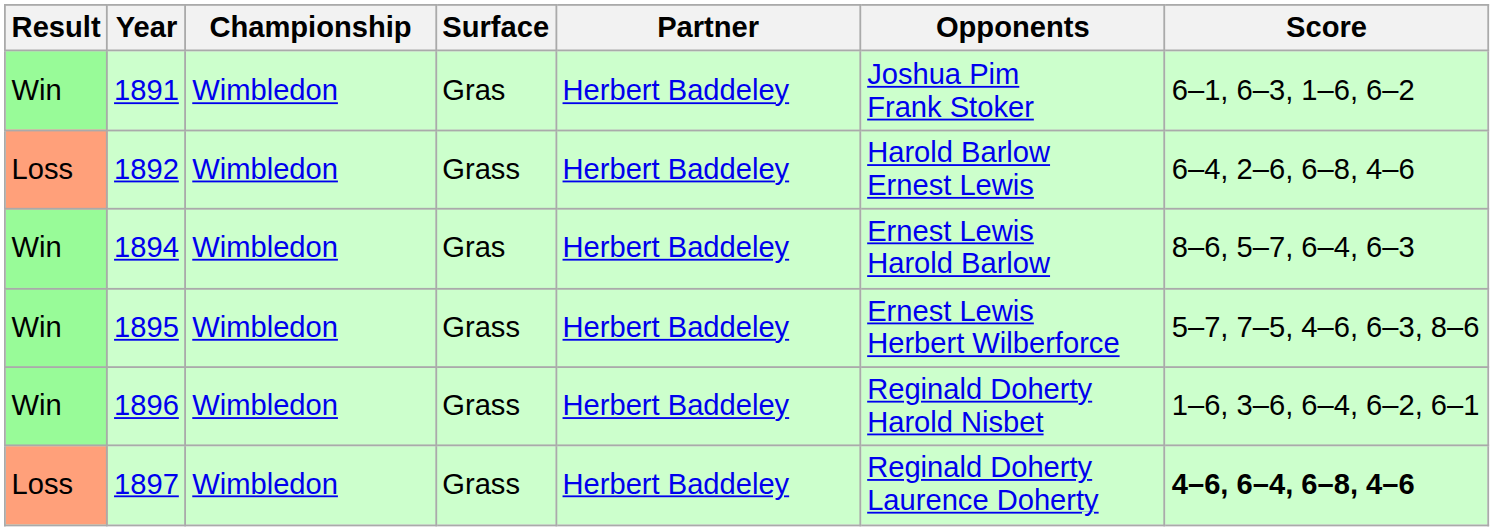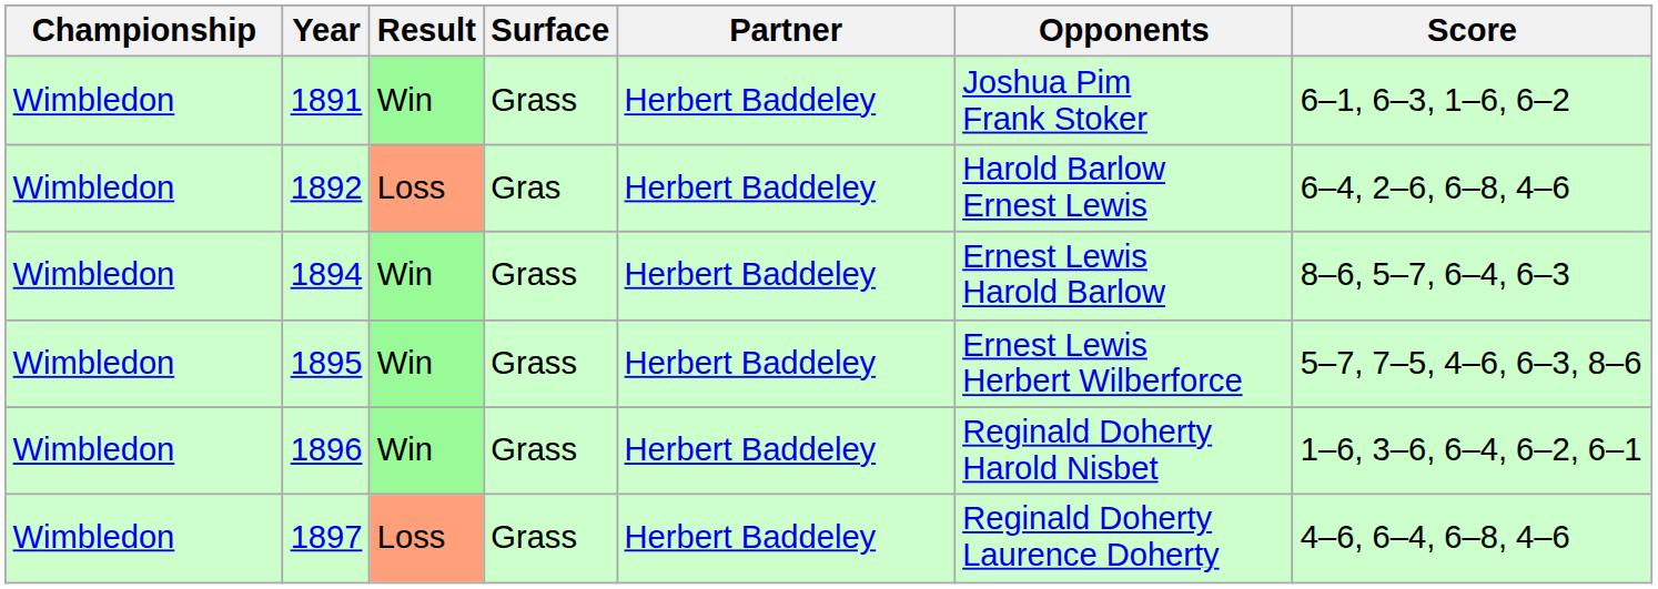 <table class="sortable wikitable">
 <tr>
+<th style="width:130px">Championship</th>
+<th style="width:30px">Year</th>
 <th style="width:40px">Result</th>
-<th style="width:30px">Year</th>
-<th style="width:130px">Championship</th>
 <th style="width:50px">Surface</th>
 <th style="width:160px">Partner</th>
 <th style="width:160px">Opponents</th>
 <th style="width:170px" class="unsortable">Score</th>
 </tr>
 <tr style="background:#cfc;">
+<td><a href='#'>Wimbledon</a></td>
+<td><a href='#'>1891</a></td>
 <td style="background:#98fb98;">Win</td>
-<td><a href='#'>1891</a></td>
-<td><a href='#'>Wimbledon</a></td>
-<td>Gras</td>
+<td>Grass</td>
 <td> <a href='#'>Herbert Baddeley</a></td>
 <td> <a href='#'>Joshua Pim</a> <br>  <a href='#'>Frank Stoker</a></td>
 <td>6–1, 6–3, 1–6, 6–2</td>
 </tr>
 <tr style="background:#cfc;">
+<td><a href='#'>Wimbledon</a></td>
+<td><a href='#'>1892</a></td>
 <td style="background:#ffa07a;">Loss</td>
-<td><a href='#'>1892</a></td>
-<td><a href='#'>Wimbledon</a></td>
-<td>Grass</td>
+<td>Gras</td>
 <td> <a href='#'>Herbert Baddeley</a></td>
 <td> <a href='#'>Harold Barlow</a> <br>  <a href='#'>Ernest Lewis</a></td>
 <td>6–4, 2–6, 6–8, 4–6</td>
 </tr>
 <tr style="background:#cfc;">
+<td><a href='#'>Wimbledon</a></td>
+<td><a href='#'>1894</a></td>
 <td style="background:#98fb98;">Win</td>
-<td><a href='#'>1894</a></td>
-<td><a href='#'>Wimbledon</a></td>
-<td>Gras</td>
+<td>Grass</td>
 <td> <a href='#'>Herbert Baddeley</a></td>
 <td> <a href='#'>Ernest Lewis</a> <br>  <a href='#'>Harold Barlow</a></td>
 <td>8–6, 5–7, 6–4, 6–3</td>
 </tr>
 <tr style="background:#cfc;">
+<td><a href='#'>Wimbledon</a></td>
+<td><a href='#'>1895</a></td>
 <td style="background:#98fb98;">Win</td>
-<td><a href='#'>1895</a></td>
-<td><a href='#'>Wimbledon</a></td>
 <td>Grass</td>
 <td> <a href='#'>Herbert Baddeley</a></td>
 <td> <a href='#'>Ernest Lewis</a> <br>  <a href='#'>Herbert Wilberforce</a></td>
 <td>5–7, 7–5, 4–6, 6–3, 8–6</td>
 </tr>
 <tr style="background:#cfc;">
+<td><a href='#'>Wimbledon</a></td>
+<td><a href='#'>1896</a></td>
 <td style="background:#98fb98;">Win</td>
-<td><a href='#'>1896</a></td>
-<td><a href='#'>Wimbledon</a></td>
 <td>Grass</td>
 <td> <a href='#'>Herbert Baddeley</a></td>
 <td> <a href='#'>Reginald Doherty</a> <br>  <a href='#'>Harold Nisbet</a></td>
 <td>1–6, 3–6, 6–4, 6–2, 6–1</td>
 </tr>
 <tr style="background:#cfc;">
+<td><a href='#'>Wimbledon</a></td>
+<td><a href='#'>1897</a></td>
 <td style="background:#ffa07a;">Loss</td>
-<td><a href='#'>1897</a></td>
-<td><a href='#'>Wimbledon</a></td>
 <td>Grass</td>
 <td> <a href='#'>Herbert Baddeley</a></td>
 <td> <a href='#'>Reginald Doherty</a> <br>  <a href='#'>Laurence Doherty</a></td>
-<td><strong>4–6, 6–4, 6–8, 4–6</strong></td>
+<td>4–6, 6–4, 6–8, 4–6</td>
 </tr>
 </table>
